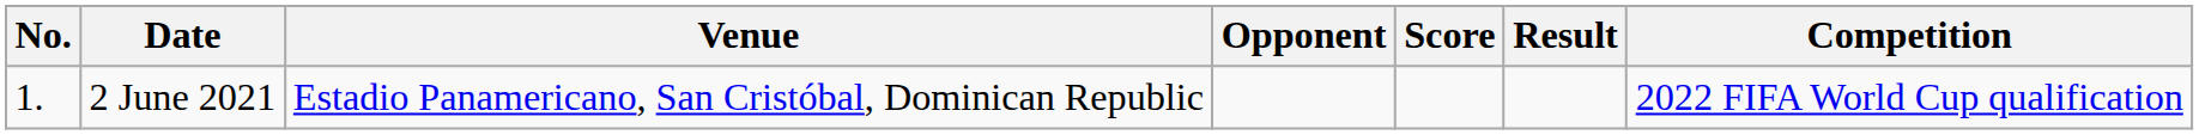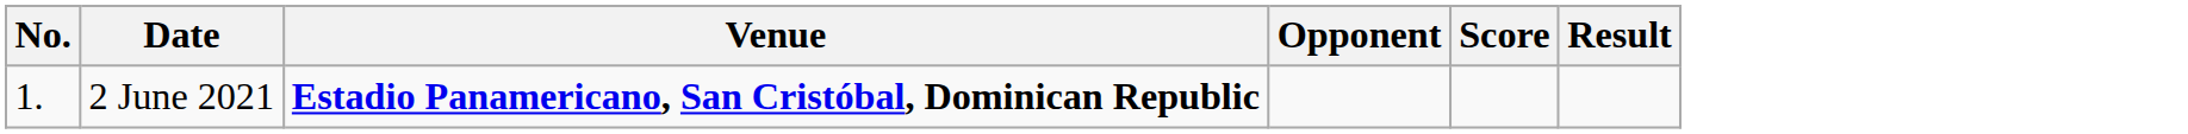 <table class="wikitable" style="font-size:100%;">
 <tr>
 <th>No.</th>
 <th>Date</th>
 <th>Venue</th>
 <th>Opponent</th>
 <th>Score</th>
 <th>Result</th>
-<th>Competition</th>
 </tr>
 <tr>
 <td>1.</td>
 <td>2 June 2021</td>
-<td><a href='#'>Estadio Panamericano</a>, <a href='#'>San Cristóbal</a>, Dominican Republic</td>
+<td><strong><a href='#'>Estadio Panamericano</a>, <a href='#'>San Cristóbal</a>, Dominican Republic</strong></td>
 <td></td>
 <td></td>
 <td></td>
-<td><a href='#'>2022 FIFA World Cup qualification</a></td>
 </tr>
 </table>
